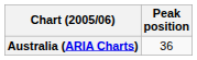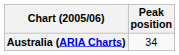 <table class="wikitable sortable plainrowheaders" style="text-align:center">
 <tr>
 <th scope="col">Chart (2005/06)</th>
 <th scope="col">Peak<br>position</th>
 </tr>
 <tr>
 <th scope="row">Australia (<a href='#'>ARIA Charts</a>)</th>
-<td>36</td>
+<td>34</td>
 </tr>
 </table>
